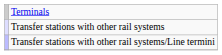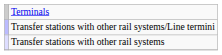 <table class="wikitable" style="font-size:100%">
 <tr>
 <td style="background-color:#CCCCCC"></td>
 <td><a href='#'>Terminals</a></td>
 </tr>
 <tr>
+<td style="background-color:#BBBBFF"></td>
+<td>Transfer stations with other rail systems/Line termini</td>
+</tr>
+<tr>
 <td style="background-color:#DDDDFF"></td>
 <td>Transfer stations with other rail systems</td>
 </tr>
 <tr>
-<td style="background-color:#BBBBFF"></td>
-<td>Transfer stations with other rail systems/Line termini</td>
-</tr>
-<tr>
 </tr>
 </table>
